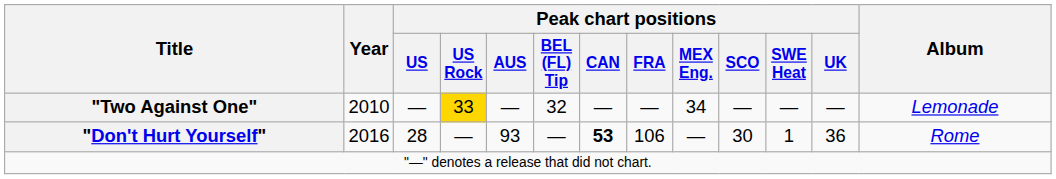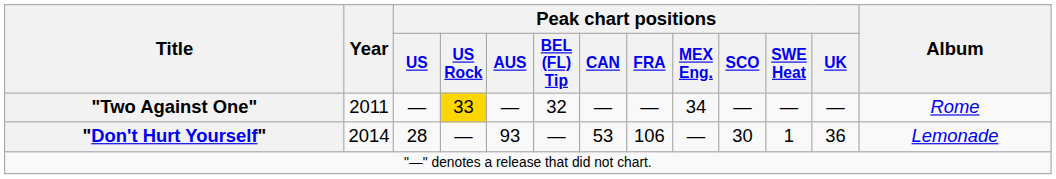 <table class="wikitable plainrowheaders" style="text-align:center;">
 <tr>
 <th scope="col" rowspan="2" style="width:18em;">Title</th>
 <th scope="col" rowspan="2" style="width:1em;">Year</th>
 <th scope="col" colspan="10">Peak chart positions</th>
 <th scope="col" rowspan="2" style="width:10em;">Album</th>
 </tr>
 <tr>
 <th style="width:2.5em;font-size:85%"><a href='#'>US</a><br></th>
 <th style="width:2.5em;font-size:85%"><a href='#'>US<br>Rock</a><br></th>
 <th style="width:2.5em;font-size:85%"><a href='#'>AUS</a><br></th>
 <th style="width:2.5em;font-size:85%"><a href='#'>BEL<br>(FL)<br>Tip</a><br></th>
 <th style="width:2.5em;font-size:85%"><a href='#'>CAN</a><br></th>
 <th style="width:2.5em;font-size:85%"><a href='#'>FRA</a><br></th>
 <th style="width:2.5em;font-size:85%"><a href='#'>MEX<br>Eng.</a><br></th>
 <th style="width:2.5em;font-size:85%"><a href='#'>SCO</a><br></th>
 <th style="width:2.5em;font-size:85%"><a href='#'>SWE<br>Heat</a><br></th>
 <th style="width:2.5em;font-size:85%"><a href='#'>UK</a><br></th>
 </tr>
 <tr>
 <th scope="row">"Two Against One"<br></th>
-<td>2010</td>
+<td>2011</td>
 <td>—</td>
 <td style="background: gold;">33</td>
 <td>—</td>
 <td>32</td>
 <td>—</td>
 <td>—</td>
 <td>34</td>
 <td>—</td>
 <td>—</td>
 <td>—</td>
-<td><a href='#'><em>Lemonade</em></a></td>
+<td><em><a href='#'>Rome</a></em></td>
 </tr>
 <tr>
 <th scope="row">"<a href='#'>Don't Hurt Yourself</a>"<br></th>
-<td>2016</td>
+<td>2014</td>
 <td>28</td>
 <td>—</td>
 <td>93</td>
 <td>—</td>
-<td><strong>53</strong></td>
+<td>53</td>
 <td>106</td>
 <td>—</td>
 <td>30</td>
 <td>1</td>
 <td>36</td>
-<td><em><a href='#'>Rome</a></em></td>
+<td><a href='#'><em>Lemonade</em></a></td>
 </tr>
 <tr>
 <td colspan="14" style="text-align:center; font-size:9pt;">"—" denotes a release that did not chart.</td>
 </tr>
 </table>
